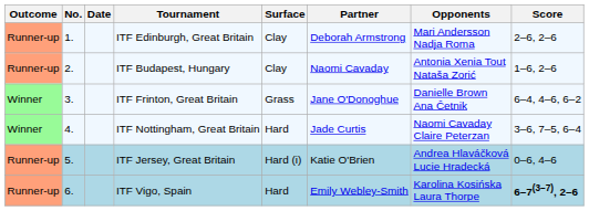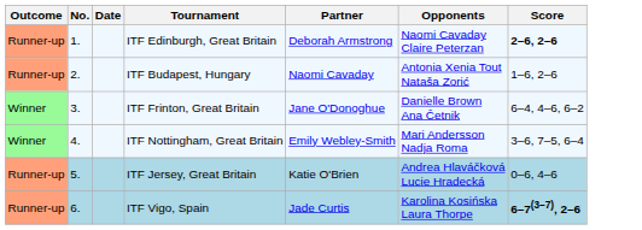 <table class="sortable wikitable" style="font-size:97%;">
 <tr>
 <th>Outcome</th>
 <th>No.</th>
 <th>Date</th>
 <th>Tournament</th>
-<th>Surface</th>
 <th>Partner</th>
 <th>Opponents</th>
 <th class="unsortable">Score</th>
 </tr>
 <tr bgcolor=#f0f8ff>
 <td bgcolor="FFA07A">Runner-up</td>
 <td>1.</td>
 <td></td>
 <td>ITF Edinburgh, Great Britain</td>
-<td>Clay</td>
 <td> <a href='#'>Deborah Armstrong</a></td>
-<td> <a href='#'>Mari Andersson</a> <br>  <a href='#'>Nadja Roma</a></td>
-<td>2–6, 2–6</td>
+<td> <a href='#'>Naomi Cavaday</a> <br>  <a href='#'>Claire Peterzan</a></td>
+<td><strong>2–6, 2–6</strong></td>
 </tr>
 <tr bgcolor=#f0f8ff>
 <td bgcolor="FFA07A">Runner-up</td>
 <td>2.</td>
 <td></td>
 <td>ITF Budapest, Hungary</td>
-<td>Clay</td>
 <td> <a href='#'>Naomi Cavaday</a></td>
 <td> <a href='#'>Antonia Xenia Tout</a> <br>  <a href='#'>Nataša Zorić</a></td>
 <td>1–6, 2–6</td>
 </tr>
 <tr bgcolor=#f0f8ff>
 <td bgcolor="98FB98">Winner</td>
 <td>3.</td>
 <td></td>
 <td>ITF Frinton, Great Britain</td>
-<td>Grass</td>
 <td> <a href='#'>Jane O'Donoghue</a></td>
 <td> <a href='#'>Danielle Brown</a> <br>  <a href='#'>Ana Četnik</a></td>
 <td>6–4, 4–6, 6–2</td>
 </tr>
 <tr bgcolor=#f0f8ff>
 <td bgcolor="98FB98">Winner</td>
 <td>4.</td>
 <td></td>
 <td>ITF Nottingham, Great Britain</td>
-<td>Hard</td>
-<td> <a href='#'>Jade Curtis</a></td>
-<td> <a href='#'>Naomi Cavaday</a> <br>  <a href='#'>Claire Peterzan</a></td>
+<td> <a href='#'>Emily Webley-Smith</a></td>
+<td> <a href='#'>Mari Andersson</a> <br>  <a href='#'>Nadja Roma</a></td>
 <td>3–6, 7–5, 6–4</td>
 </tr>
 <tr style="background:lightblue;">
 <td bgcolor="FFA07A">Runner-up</td>
 <td>5.</td>
 <td></td>
 <td>ITF Jersey, Great Britain</td>
-<td>Hard (i)</td>
 <td> Katie O'Brien</td>
 <td> <a href='#'>Andrea Hlaváčková</a> <br>  <a href='#'>Lucie Hradecká</a></td>
 <td>0–6, 4–6</td>
 </tr>
 <tr style="background:lightblue;">
 <td bgcolor="FFA07A">Runner-up</td>
 <td>6.</td>
 <td></td>
 <td>ITF Vigo, Spain</td>
-<td>Hard</td>
-<td> <a href='#'>Emily Webley-Smith</a></td>
+<td> <a href='#'>Jade Curtis</a></td>
 <td> <a href='#'>Karolina Kosińska</a> <br>  <a href='#'>Laura Thorpe</a></td>
 <td><strong>6–7<sup>(3–7)</sup>, 2–6</strong></td>
 </tr>
 </table>
